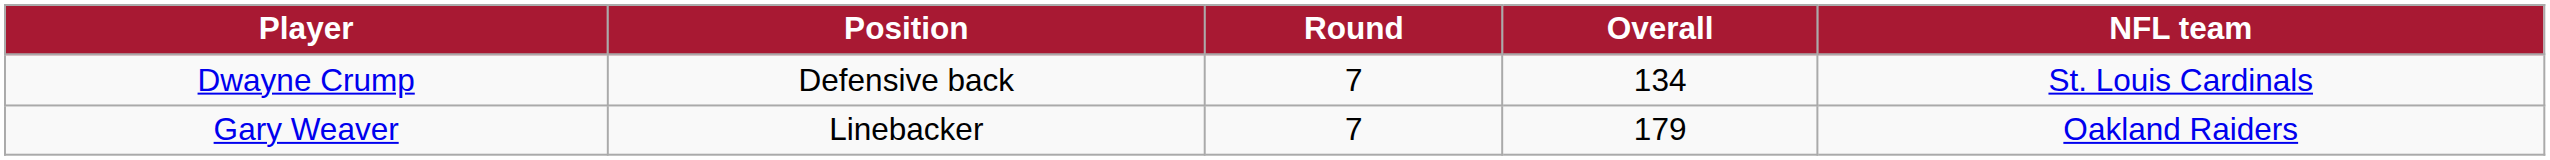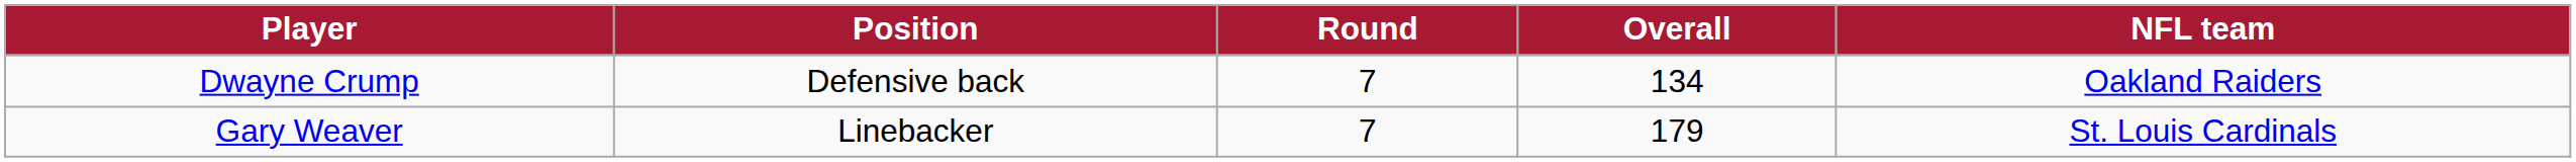 <table class="wikitable" width="65%">
 <tr align="center"  style="background:#A81933;color:#FFFFFF;">
 <td><strong>Player</strong></td>
 <td><strong>Position</strong></td>
 <td><strong>Round</strong></td>
 <td><strong>Overall</strong></td>
 <td><strong>NFL team</strong></td>
 </tr>
 <tr align="center" bgcolor="">
 <td><a href='#'>Dwayne Crump</a></td>
 <td>Defensive back</td>
 <td>7</td>
 <td>134</td>
-<td><a href='#'>St. Louis Cardinals</a></td>
+<td><a href='#'>Oakland Raiders</a></td>
 </tr>
 <tr align="center" bgcolor="">
 <td><a href='#'>Gary Weaver</a></td>
 <td>Linebacker</td>
 <td>7</td>
 <td>179</td>
-<td><a href='#'>Oakland Raiders</a></td>
+<td><a href='#'>St. Louis Cardinals</a></td>
 </tr>
 </table>
